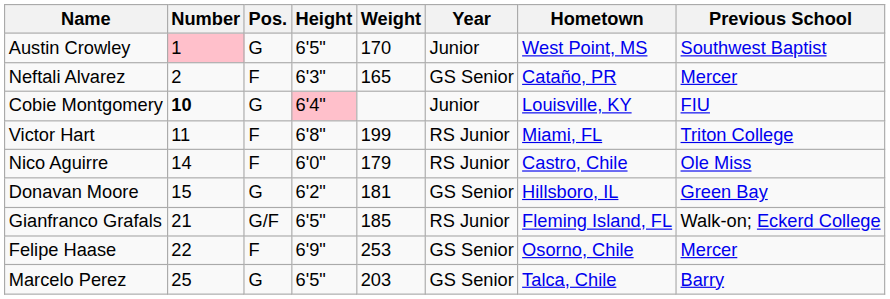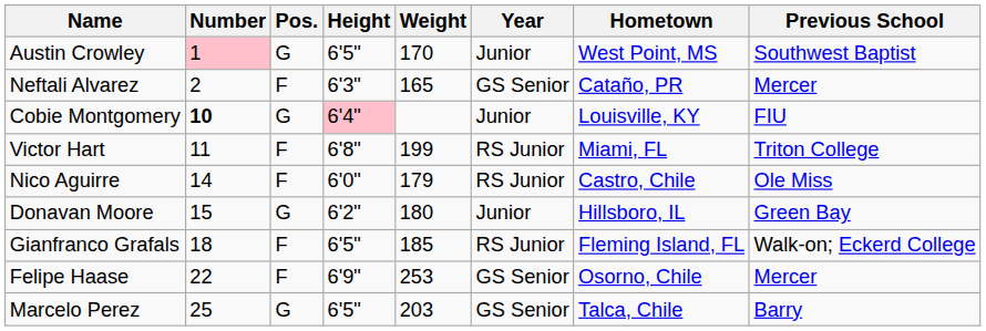 <table class="wikitable sortable" border="1">
 <tr>
 <th>Name</th>
 <th>Number</th>
 <th>Pos.</th>
 <th>Height</th>
 <th>Weight</th>
 <th>Year</th>
 <th>Hometown</th>
 <th class="unsortable">Previous School</th>
 </tr>
 <tr>
 <td>Austin Crowley</td>
 <td style="background: pink;">1</td>
 <td>G</td>
 <td>6'5"</td>
 <td>170</td>
 <td>Junior</td>
 <td><a href='#'>West Point, MS</a></td>
 <td><a href='#'>Southwest Baptist</a></td>
 </tr>
 <tr>
 <td>Neftali Alvarez</td>
 <td>2</td>
 <td>F</td>
 <td>6'3"</td>
 <td>165</td>
 <td>GS Senior</td>
 <td><a href='#'>Cataño, PR</a></td>
 <td><a href='#'>Mercer</a></td>
 </tr>
 <tr>
 <td>Cobie Montgomery</td>
 <td><strong>10</strong></td>
 <td>G</td>
 <td style="background: pink;">6'4"</td>
 <td></td>
 <td>Junior</td>
 <td><a href='#'>Louisville, KY</a></td>
 <td><a href='#'>FIU</a></td>
 </tr>
 <tr>
 <td>Victor Hart</td>
 <td>11</td>
 <td>F</td>
 <td>6'8"</td>
 <td>199</td>
 <td>RS Junior</td>
 <td><a href='#'>Miami, FL</a></td>
 <td><a href='#'>Triton College</a></td>
 </tr>
 <tr>
 <td>Nico Aguirre</td>
 <td>14</td>
 <td>F</td>
 <td>6'0"</td>
 <td>179</td>
 <td>RS Junior</td>
 <td><a href='#'>Castro, Chile</a></td>
 <td><a href='#'>Ole Miss</a></td>
 </tr>
 <tr>
 <td>Donavan Moore</td>
 <td>15</td>
 <td>G</td>
 <td>6'2"</td>
-<td>181</td>
-<td>GS Senior</td>
+<td>180</td>
+<td>Junior</td>
 <td><a href='#'>Hillsboro, IL</a></td>
 <td><a href='#'>Green Bay</a></td>
 </tr>
 <tr>
 <td>Gianfranco Grafals</td>
-<td>21</td>
-<td>G/F</td>
+<td>18</td>
+<td>F</td>
 <td>6'5"</td>
 <td>185</td>
 <td>RS Junior</td>
 <td><a href='#'>Fleming Island, FL</a></td>
 <td>Walk-on; <a href='#'>Eckerd College</a></td>
 </tr>
 <tr>
 <td>Felipe Haase</td>
 <td>22</td>
 <td>F</td>
 <td>6'9"</td>
 <td>253</td>
 <td>GS Senior</td>
 <td><a href='#'>Osorno, Chile</a></td>
 <td><a href='#'>Mercer</a></td>
 </tr>
 <tr>
 <td>Marcelo Perez</td>
 <td>25</td>
 <td>G</td>
 <td>6'5"</td>
 <td>203</td>
 <td>GS Senior</td>
 <td><a href='#'>Talca, Chile</a></td>
 <td><a href='#'>Barry</a></td>
 </tr>
 </table>
